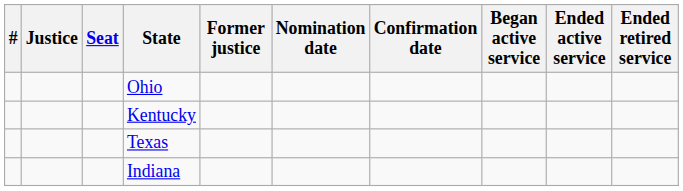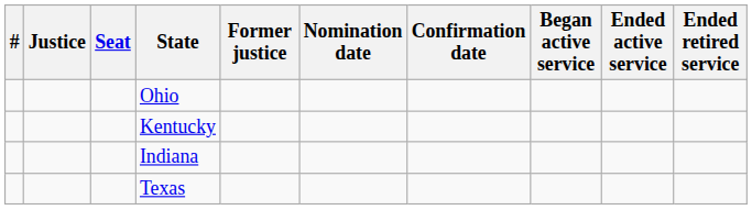 <table class="sortable wikitable">
 <tr bgcolor="#ececec">
 <th>#</th>
 <th>Justice</th>
 <th><a href='#'>Seat</a></th>
 <th>State</th>
 <th>Former justice</th>
 <th>Nomination<br>date</th>
 <th>Confirmation<br>date</th>
 <th>Began<br>active service</th>
 <th>Ended<br>active service</th>
 <th>Ended<br>retired service</th>
 </tr>
 <tr>
 <td></td>
 <td></td>
 <td align="center"></td>
 <td><a href='#'>Ohio</a></td>
 <td></td>
 <td></td>
 <td></td>
 <td></td>
 <td></td>
 <td></td>
 </tr>
 <tr>
 <td></td>
 <td></td>
 <td align="center"></td>
 <td><a href='#'>Kentucky</a></td>
 <td></td>
 <td></td>
 <td></td>
 <td></td>
 <td></td>
 <td align="center"></td>
 </tr>
 <tr>
 <td></td>
 <td></td>
 <td align="center"></td>
-<td><a href='#'>Texas</a></td>
+<td><a href='#'>Indiana</a></td>
 <td></td>
 <td></td>
 <td></td>
 <td></td>
 <td></td>
 <td></td>
 </tr>
 <tr>
 <td></td>
 <td></td>
 <td align="center"></td>
-<td><a href='#'>Indiana</a></td>
+<td><a href='#'>Texas</a></td>
 <td></td>
 <td></td>
 <td></td>
 <td></td>
 <td></td>
 <td></td>
 </tr>
 </table>
